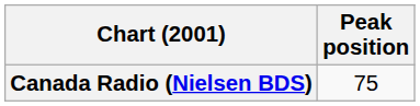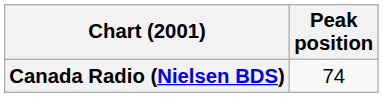 <table class="wikitable plainrowheaders">
 <tr>
 <th scope="col">Chart (2001)</th>
 <th scope="col">Peak<br>position</th>
 </tr>
 <tr>
 <th scope="row">Canada Radio (<a href='#'>Nielsen BDS</a>)</th>
-<td align="center">75</td>
+<td align="center">74</td>
 </tr>
 </table>
